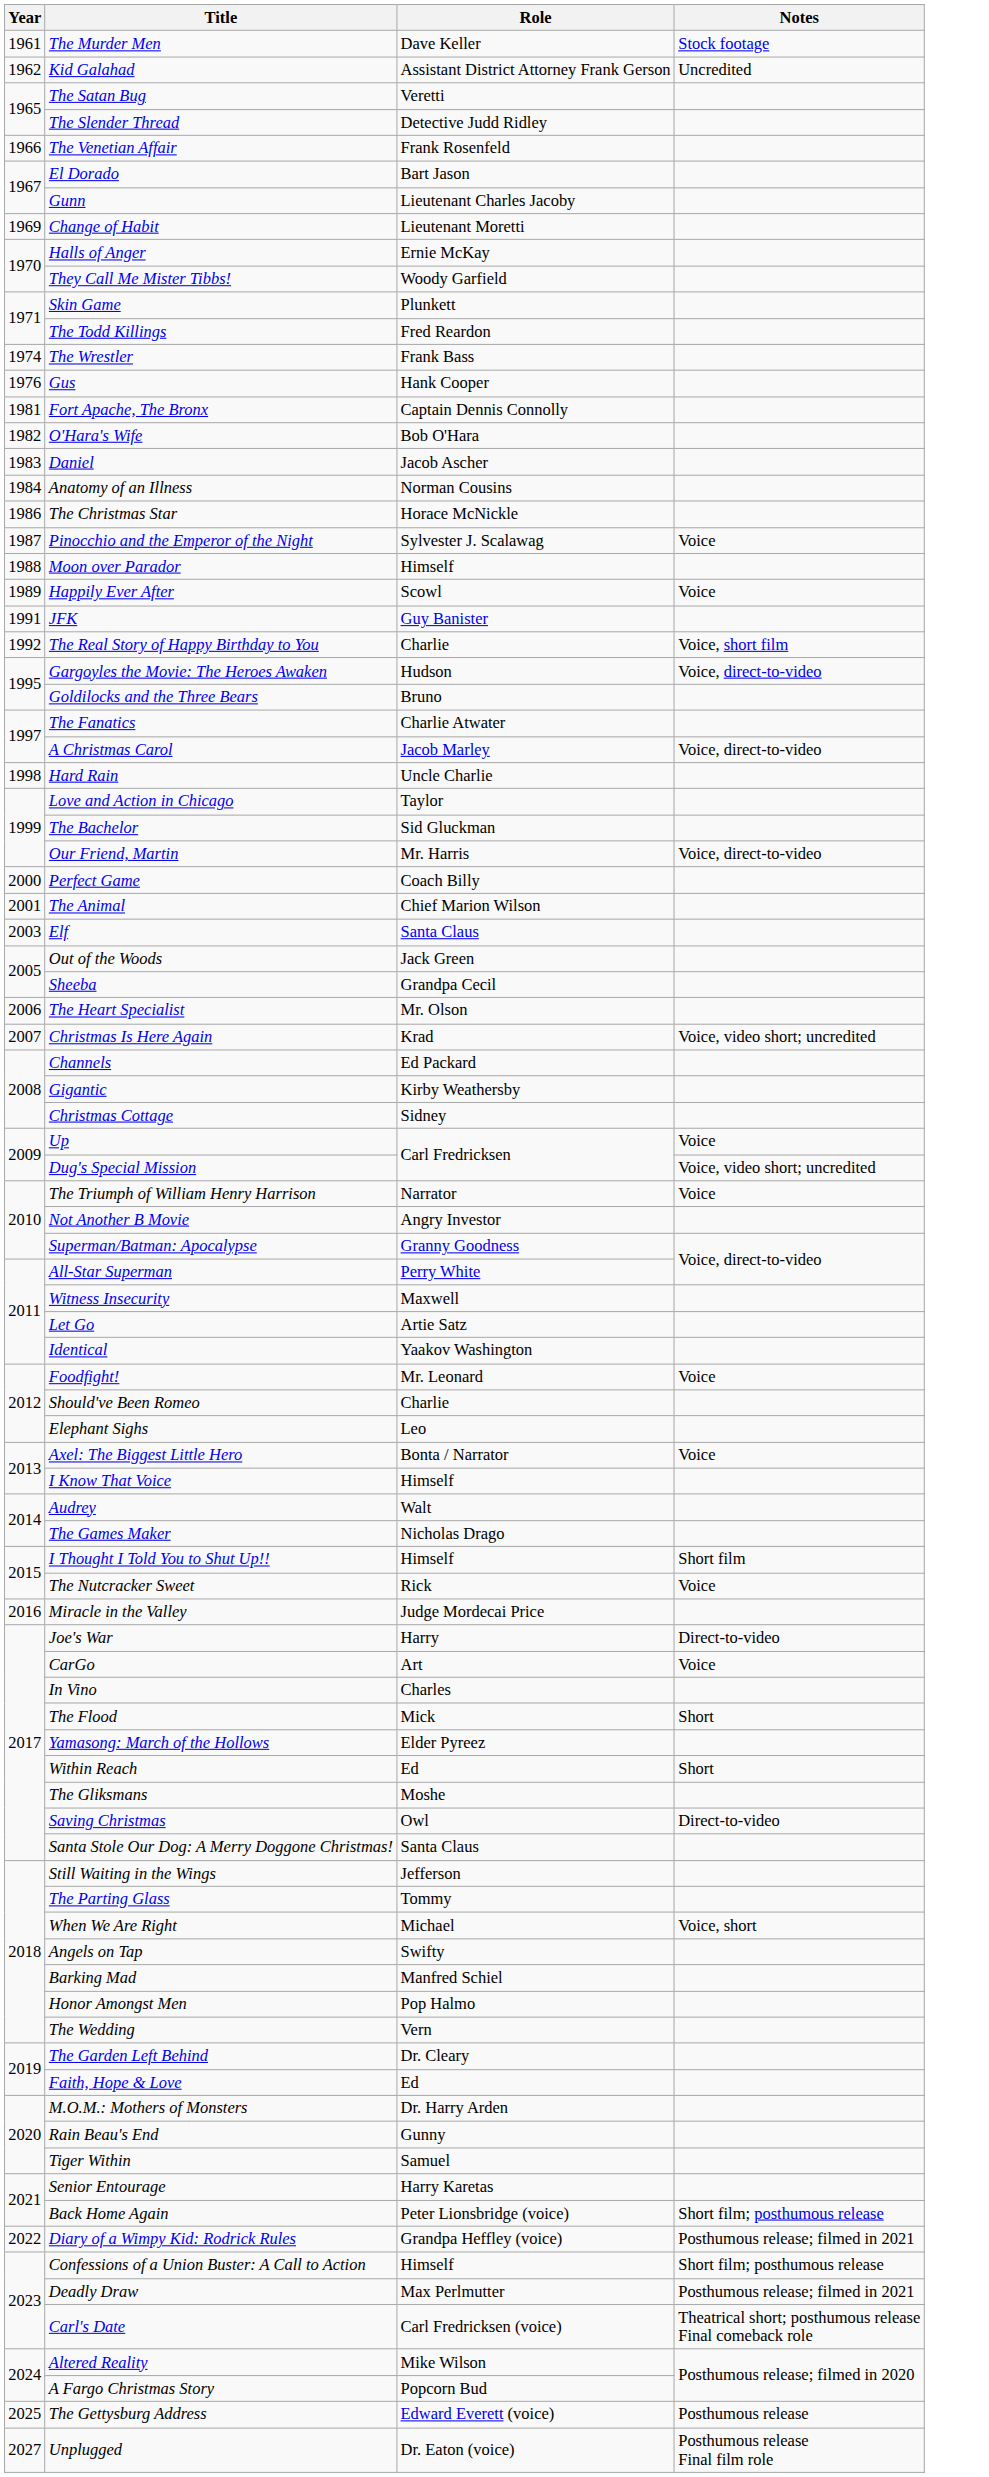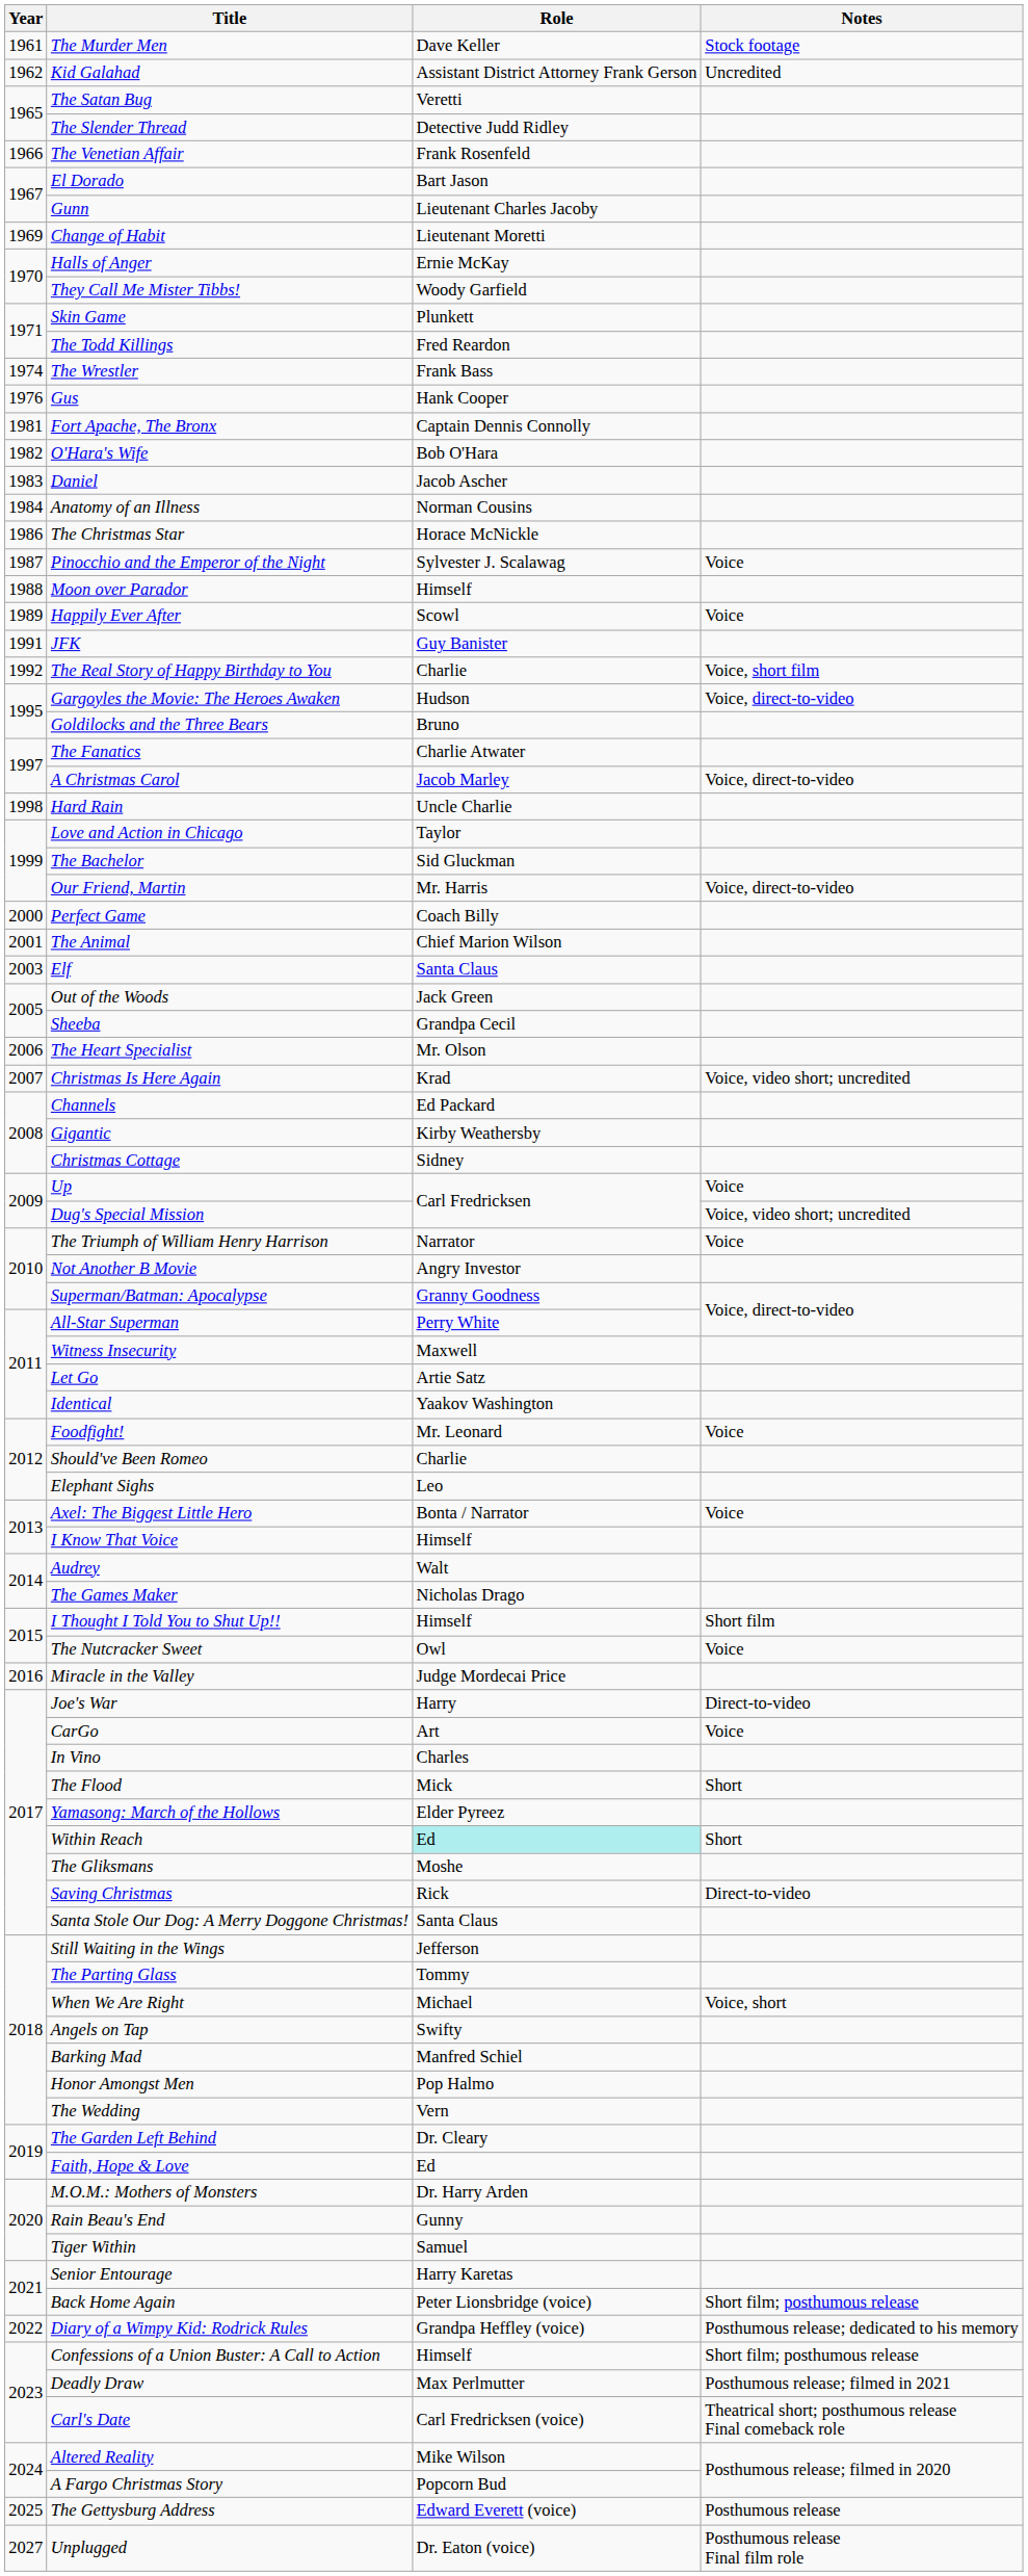 <table class="wikitable sortable">
 <tr>
 <th>Year</th>
 <th>Title</th>
 <th>Role</th>
 <th class="unsortable">Notes</th>
 </tr>
 <tr>
 <td>1961</td>
 <td><em><a href='#'>The Murder Men</a></em></td>
 <td>Dave Keller</td>
 <td><a href='#'>Stock footage</a></td>
 </tr>
 <tr>
 <td>1962</td>
 <td><em><a href='#'>Kid Galahad</a></em></td>
 <td>Assistant District Attorney Frank Gerson</td>
 <td>Uncredited</td>
 </tr>
 <tr>
 <td rowspan="2">1965</td>
 <td><em><a href='#'>The Satan Bug</a></em></td>
 <td>Veretti</td>
 <td></td>
 </tr>
 <tr>
 <td><em><a href='#'>The Slender Thread</a></em></td>
 <td>Detective Judd Ridley</td>
 <td></td>
 </tr>
 <tr>
 <td>1966</td>
 <td><em><a href='#'>The Venetian Affair</a></em></td>
 <td>Frank Rosenfeld</td>
 <td></td>
 </tr>
 <tr>
 <td rowspan="2">1967</td>
 <td><em><a href='#'>El Dorado</a></em></td>
 <td>Bart Jason</td>
 <td></td>
 </tr>
 <tr>
 <td><em><a href='#'>Gunn</a></em></td>
 <td>Lieutenant Charles Jacoby</td>
 <td></td>
 </tr>
 <tr>
 <td>1969</td>
 <td><em><a href='#'>Change of Habit</a></em></td>
 <td>Lieutenant Moretti</td>
 <td></td>
 </tr>
 <tr>
 <td rowspan="2">1970</td>
 <td><em><a href='#'>Halls of Anger</a></em></td>
 <td>Ernie McKay</td>
 <td></td>
 </tr>
 <tr>
 <td><em><a href='#'>They Call Me Mister Tibbs!</a></em></td>
 <td>Woody Garfield</td>
 <td></td>
 </tr>
 <tr>
 <td rowspan="2">1971</td>
 <td><em><a href='#'>Skin Game</a></em></td>
 <td>Plunkett</td>
 <td></td>
 </tr>
 <tr>
 <td><em><a href='#'>The Todd Killings</a></em></td>
 <td>Fred Reardon</td>
 <td></td>
 </tr>
 <tr>
 <td>1974</td>
 <td><em><a href='#'>The Wrestler</a></em></td>
 <td>Frank Bass</td>
 <td></td>
 </tr>
 <tr>
 <td>1976</td>
 <td><em><a href='#'>Gus</a></em></td>
 <td>Hank Cooper</td>
 <td></td>
 </tr>
 <tr>
 <td>1981</td>
 <td><em><a href='#'>Fort Apache, The Bronx</a></em></td>
 <td>Captain Dennis Connolly</td>
 <td></td>
 </tr>
 <tr>
 <td>1982</td>
 <td><em><a href='#'>O'Hara's Wife</a></em></td>
 <td>Bob O'Hara</td>
 <td></td>
 </tr>
 <tr>
 <td>1983</td>
 <td><em><a href='#'>Daniel</a></em></td>
 <td>Jacob Ascher</td>
 <td></td>
 </tr>
 <tr>
 <td>1984</td>
 <td><em>Anatomy of an Illness</em></td>
 <td>Norman Cousins</td>
 <td></td>
 </tr>
 <tr>
 <td>1986</td>
 <td><em>The Christmas Star</em></td>
 <td>Horace McNickle</td>
 <td></td>
 </tr>
 <tr>
 <td>1987</td>
 <td><em><a href='#'>Pinocchio and the Emperor of the Night</a></em></td>
 <td>Sylvester J. Scalawag</td>
 <td>Voice</td>
 </tr>
 <tr>
 <td>1988</td>
 <td><em><a href='#'>Moon over Parador</a></em></td>
 <td>Himself</td>
 <td></td>
 </tr>
 <tr>
 <td>1989</td>
 <td><em><a href='#'>Happily Ever After</a></em></td>
 <td>Scowl</td>
 <td>Voice</td>
 </tr>
 <tr>
 <td>1991</td>
 <td><em><a href='#'>JFK</a></em></td>
 <td><a href='#'>Guy Banister</a></td>
 <td></td>
 </tr>
 <tr>
 <td>1992</td>
 <td><em><a href='#'>The Real Story of Happy Birthday to You</a></em></td>
 <td>Charlie</td>
 <td>Voice, <a href='#'>short film</a></td>
 </tr>
 <tr>
 <td rowspan="2">1995</td>
 <td><em><a href='#'>Gargoyles the Movie: The Heroes Awaken</a></em></td>
 <td>Hudson</td>
 <td>Voice, <a href='#'>direct-to-video</a></td>
 </tr>
 <tr>
 <td><em><a href='#'>Goldilocks and the Three Bears</a></em></td>
 <td>Bruno</td>
 <td></td>
 </tr>
 <tr>
 <td rowspan="2">1997</td>
 <td><em><a href='#'>The Fanatics</a></em></td>
 <td>Charlie Atwater</td>
 <td></td>
 </tr>
 <tr>
 <td><em><a href='#'>A Christmas Carol</a></em></td>
 <td><a href='#'>Jacob Marley</a></td>
 <td>Voice, direct-to-video</td>
 </tr>
 <tr>
 <td>1998</td>
 <td><em><a href='#'>Hard Rain</a></em></td>
 <td>Uncle Charlie</td>
 <td></td>
 </tr>
 <tr>
 <td rowspan="3">1999</td>
 <td><em><a href='#'>Love and Action in Chicago</a></em></td>
 <td>Taylor</td>
 <td></td>
 </tr>
 <tr>
 <td><em><a href='#'>The Bachelor</a></em></td>
 <td>Sid Gluckman</td>
 <td></td>
 </tr>
 <tr>
 <td><em><a href='#'>Our Friend, Martin</a></em></td>
 <td>Mr. Harris</td>
 <td>Voice, direct-to-video</td>
 </tr>
 <tr>
 <td>2000</td>
 <td><em><a href='#'>Perfect Game</a></em></td>
 <td>Coach Billy</td>
 <td></td>
 </tr>
 <tr>
 <td>2001</td>
 <td><em><a href='#'>The Animal</a></em></td>
 <td>Chief Marion Wilson</td>
 <td></td>
 </tr>
 <tr>
 <td>2003</td>
 <td><em><a href='#'>Elf</a></em></td>
 <td><a href='#'>Santa Claus</a></td>
 <td></td>
 </tr>
 <tr>
 <td rowspan="2">2005</td>
 <td><em>Out of the Woods</em></td>
 <td>Jack Green</td>
 <td></td>
 </tr>
 <tr>
 <td><em><a href='#'>Sheeba</a></em></td>
 <td>Grandpa Cecil</td>
 <td></td>
 </tr>
 <tr>
 <td rowspan="1">2006</td>
 <td><em><a href='#'>The Heart Specialist</a></em></td>
 <td>Mr. Olson</td>
 <td></td>
 </tr>
 <tr>
 <td>2007</td>
 <td><em><a href='#'>Christmas Is Here Again</a></em></td>
 <td>Krad</td>
 <td>Voice, video short; uncredited</td>
 </tr>
 <tr>
 <td rowspan="3">2008</td>
 <td><em><a href='#'>Channels</a></em></td>
 <td>Ed Packard</td>
 <td></td>
 </tr>
 <tr>
 <td><em><a href='#'>Gigantic</a></em></td>
 <td>Kirby Weathersby</td>
 <td></td>
 </tr>
 <tr>
 <td><em><a href='#'>Christmas Cottage</a></em></td>
 <td>Sidney</td>
 <td></td>
 </tr>
 <tr>
 <td rowspan="2">2009</td>
 <td><em><a href='#'>Up</a></em></td>
 <td rowspan="2">Carl Fredricksen</td>
 <td>Voice</td>
 </tr>
 <tr>
 <td><em><a href='#'>Dug's Special Mission</a></em></td>
 <td>Voice, video short; uncredited</td>
 </tr>
 <tr>
 <td rowspan="3">2010</td>
 <td><em>The Triumph of William Henry Harrison</em></td>
 <td>Narrator</td>
 <td>Voice</td>
 </tr>
 <tr>
 <td><em><a href='#'>Not Another B Movie</a></em></td>
 <td>Angry Investor</td>
 <td></td>
 </tr>
 <tr>
 <td><em><a href='#'>Superman/Batman: Apocalypse</a></em></td>
 <td><a href='#'>Granny Goodness</a></td>
 <td rowspan="2">Voice, direct-to-video</td>
 </tr>
 <tr>
 <td rowspan="4">2011</td>
 <td><em><a href='#'>All-Star Superman</a></em></td>
 <td><a href='#'>Perry White</a></td>
 </tr>
 <tr>
 <td><em><a href='#'>Witness Insecurity</a></em></td>
 <td>Maxwell</td>
 <td></td>
 </tr>
 <tr>
 <td><em><a href='#'>Let Go</a></em></td>
 <td>Artie Satz</td>
 <td></td>
 </tr>
 <tr>
 <td><em><a href='#'>Identical</a></em></td>
 <td>Yaakov Washington</td>
 <td></td>
 </tr>
 <tr>
 <td rowspan="3">2012</td>
 <td><em><a href='#'>Foodfight!</a></em></td>
 <td>Mr. Leonard</td>
 <td>Voice</td>
 </tr>
 <tr>
 <td><em>Should've Been Romeo</em></td>
 <td>Charlie</td>
 <td></td>
 </tr>
 <tr>
 <td><em>Elephant Sighs</em></td>
 <td>Leo</td>
 <td></td>
 </tr>
 <tr>
 <td rowspan="2">2013</td>
 <td><em><a href='#'>Axel: The Biggest Little Hero</a></em></td>
 <td>Bonta / Narrator</td>
 <td>Voice</td>
 </tr>
 <tr>
 <td><em><a href='#'>I Know That Voice</a></em></td>
 <td>Himself</td>
 <td></td>
 </tr>
 <tr>
 <td rowspan="2">2014</td>
 <td><em><a href='#'>Audrey</a></em></td>
 <td>Walt</td>
 <td></td>
 </tr>
 <tr>
 <td><em><a href='#'>The Games Maker</a></em></td>
 <td>Nicholas Drago</td>
 <td></td>
 </tr>
 <tr>
 <td rowspan="2">2015</td>
 <td><em><a href='#'>I Thought I Told You to Shut Up!!</a></em></td>
 <td>Himself</td>
 <td>Short film</td>
 </tr>
 <tr>
 <td><em>The Nutcracker Sweet</em></td>
-<td>Rick</td>
+<td>Owl</td>
 <td>Voice</td>
 </tr>
 <tr>
 <td>2016</td>
 <td><em>Miracle in the Valley</em></td>
 <td>Judge Mordecai Price</td>
 <td></td>
 </tr>
 <tr>
 <td rowspan="9">2017</td>
 <td><em>Joe's War</em></td>
 <td>Harry</td>
 <td>Direct-to-video</td>
 </tr>
 <tr>
 <td><em>CarGo</em></td>
 <td>Art</td>
 <td>Voice</td>
 </tr>
 <tr>
 <td><em>In Vino</em></td>
 <td>Charles</td>
 <td></td>
 </tr>
 <tr>
 <td><em>The Flood</em></td>
 <td>Mick</td>
 <td>Short</td>
 </tr>
 <tr>
 <td><em><a href='#'>Yamasong: March of the Hollows</a></em></td>
 <td>Elder Pyreez</td>
 <td></td>
 </tr>
 <tr>
 <td><em>Within Reach</em></td>
-<td>Ed</td>
+<td style="background: paleturquoise;">Ed</td>
 <td>Short</td>
 </tr>
 <tr>
 <td><em>The Gliksmans</em></td>
 <td>Moshe</td>
 <td></td>
 </tr>
 <tr>
 <td><em><a href='#'>Saving Christmas</a></em></td>
-<td>Owl</td>
+<td>Rick</td>
 <td>Direct-to-video</td>
 </tr>
 <tr>
 <td><em>Santa Stole Our Dog: A Merry Doggone Christmas!</em></td>
 <td>Santa Claus</td>
 <td></td>
 </tr>
 <tr>
 <td rowspan="7">2018</td>
 <td><em>Still Waiting in the Wings</em></td>
 <td>Jefferson</td>
 <td></td>
 </tr>
 <tr>
 <td><em><a href='#'>The Parting Glass</a></em></td>
 <td>Tommy</td>
 <td></td>
 </tr>
 <tr>
 <td><em>When We Are Right</em></td>
 <td>Michael</td>
 <td>Voice, short</td>
 </tr>
 <tr>
 <td><em>Angels on Tap</em></td>
 <td>Swifty</td>
 <td></td>
 </tr>
 <tr>
 <td><em>Barking Mad</em></td>
 <td>Manfred Schiel</td>
 <td></td>
 </tr>
 <tr>
 <td><em>Honor Amongst Men</em></td>
 <td>Pop Halmo</td>
 <td></td>
 </tr>
 <tr>
 <td><em>The Wedding</em></td>
 <td>Vern</td>
 <td></td>
 </tr>
 <tr>
 <td rowspan="2">2019</td>
 <td><em><a href='#'>The Garden Left Behind</a></em></td>
 <td>Dr. Cleary</td>
 <td></td>
 </tr>
 <tr>
 <td><em><a href='#'>Faith, Hope & Love</a></em></td>
 <td>Ed</td>
 <td></td>
 </tr>
 <tr>
 <td rowspan="3">2020</td>
 <td><em>M.O.M.: Mothers of Monsters</em></td>
 <td>Dr. Harry Arden</td>
 <td></td>
 </tr>
 <tr>
 <td><em>Rain Beau's End</em></td>
 <td>Gunny</td>
 <td></td>
 </tr>
 <tr>
 <td><em>Tiger Within</em></td>
 <td>Samuel</td>
 <td></td>
 </tr>
 <tr>
 <td rowspan="2">2021</td>
 <td><em>Senior Entourage</em></td>
 <td>Harry Karetas</td>
 <td></td>
 </tr>
 <tr>
 <td><em>Back Home Again</em></td>
 <td>Peter Lionsbridge (voice)</td>
 <td>Short film; <a href='#'>posthumous release</a></td>
 </tr>
 <tr>
 <td rowspan="1">2022</td>
 <td><em><a href='#'>Diary of a Wimpy Kid: Rodrick Rules</a></em></td>
 <td>Grandpa Heffley (voice)</td>
-<td>Posthumous release; filmed in 2021</td>
+<td>Posthumous release; dedicated to his memory</td>
 </tr>
 <tr>
 <td rowspan=3>2023</td>
 <td><em>Confessions of a Union Buster: A Call to Action</em></td>
 <td>Himself</td>
 <td>Short film; posthumous release</td>
 </tr>
 <tr>
 <td><em>Deadly Draw</em></td>
 <td>Max Perlmutter</td>
 <td>Posthumous release; filmed in 2021</td>
 </tr>
 <tr>
 <td><em><a href='#'>Carl's Date</a></em></td>
 <td>Carl Fredricksen (voice)</td>
 <td>Theatrical short; posthumous release<br>Final comeback role</td>
 </tr>
 <tr>
 <td rowspan=2>2024</td>
 <td><em><a href='#'>Altered Reality</a></em></td>
 <td>Mike Wilson</td>
 <td rowspan=2>Posthumous release; filmed in 2020</td>
 </tr>
 <tr>
 <td><em>A Fargo Christmas Story</em></td>
 <td>Popcorn Bud</td>
 </tr>
 <tr>
 <td>2025</td>
 <td><em>The Gettysburg Address</em></td>
 <td><a href='#'>Edward Everett</a> (voice)</td>
 <td>Posthumous release</td>
 </tr>
 <tr>
 <td>2027</td>
 <td><em>Unplugged</em></td>
 <td>Dr. Eaton (voice)</td>
 <td>Posthumous release<br>Final film role</td>
 </tr>
 </table>
